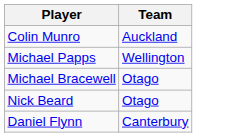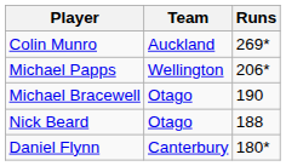 <table class="wikitable">
 <tr>
 <th>Player</th>
 <th>Team</th>
+<th>Runs</th>
 </tr>
 <tr>
 <td> <a href='#'>Colin Munro</a></td>
 <td><a href='#'>Auckland</a></td>
+<td>269*</td>
 </tr>
 <tr>
 <td> <a href='#'>Michael Papps</a></td>
 <td><a href='#'>Wellington</a></td>
+<td>206*</td>
 </tr>
 <tr>
 <td> <a href='#'>Michael Bracewell</a></td>
 <td><a href='#'>Otago</a></td>
+<td>190</td>
 </tr>
 <tr>
 <td> <a href='#'>Nick Beard</a></td>
 <td><a href='#'>Otago</a></td>
+<td>188</td>
 </tr>
 <tr>
 <td> <a href='#'>Daniel Flynn</a></td>
 <td><a href='#'>Canterbury</a></td>
+<td>180*</td>
 </tr>
 </table>
